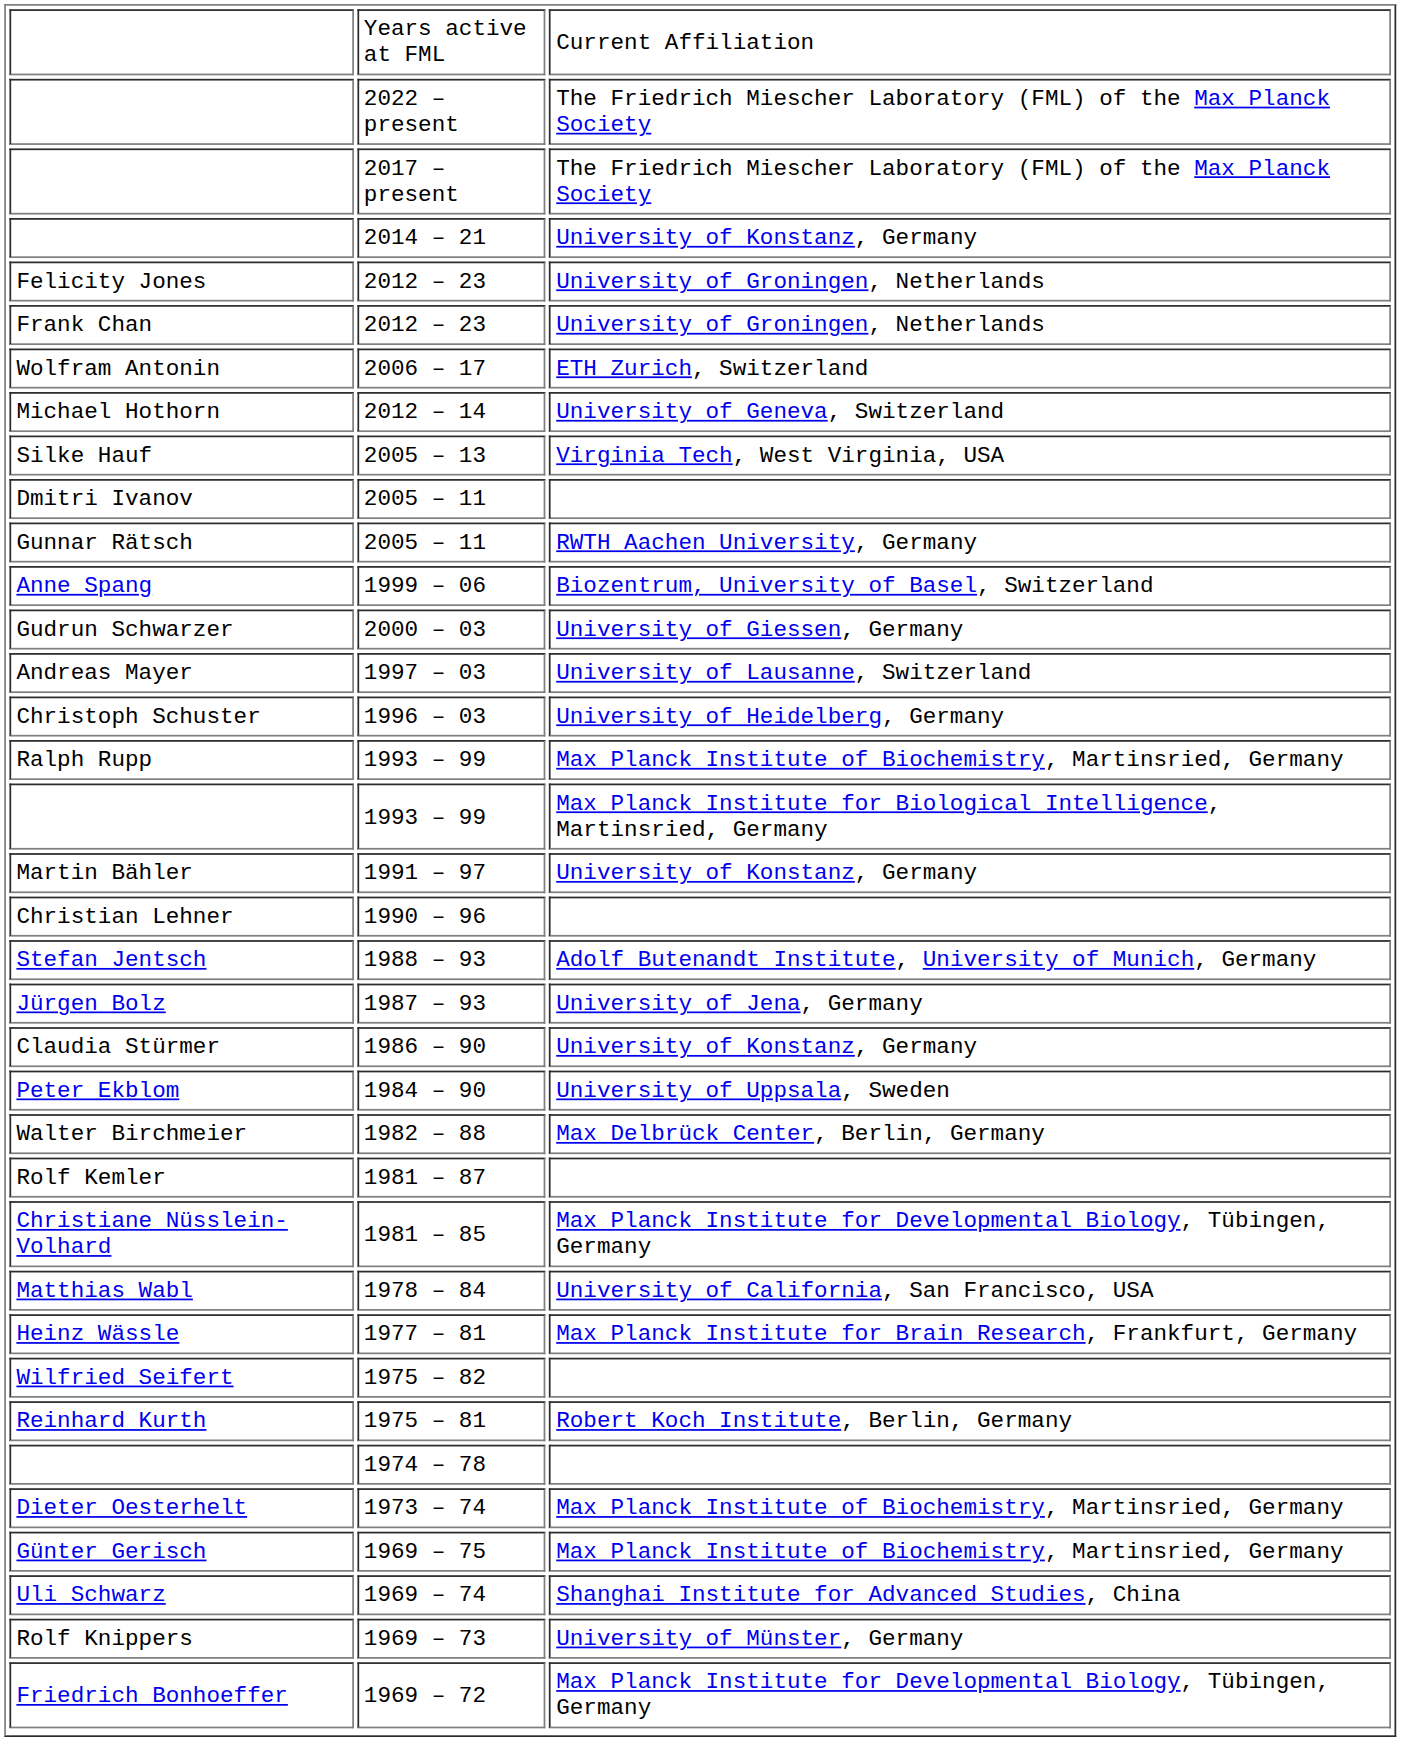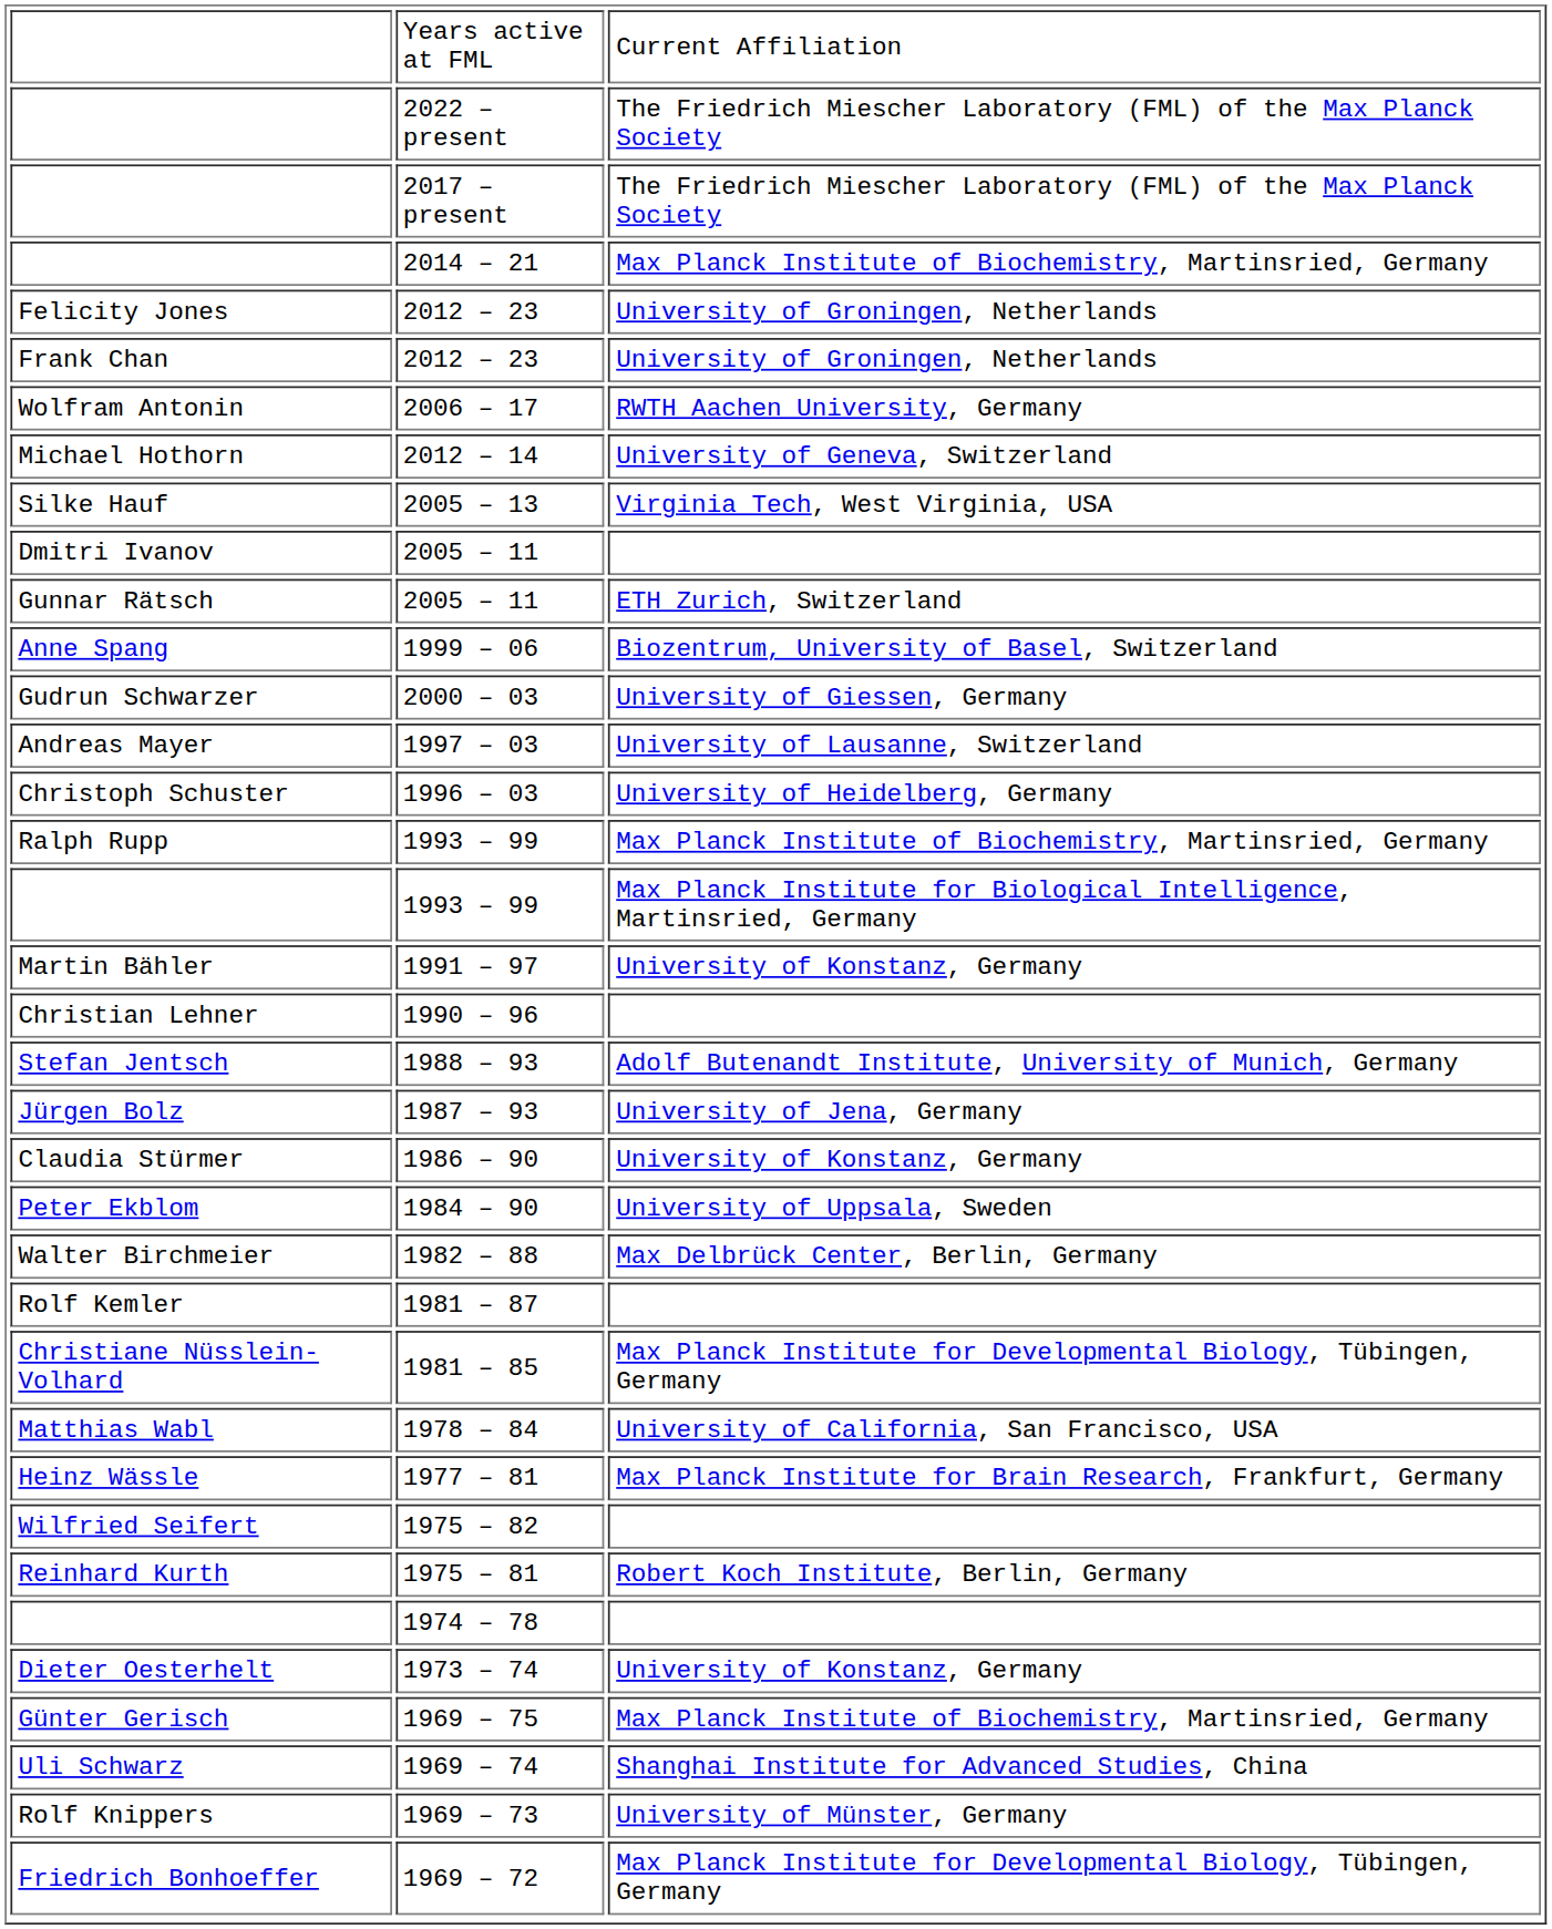 <table border="1" bgcolor="#ffffff" cellpadding="3" width="800" style="margin-left:3px">
 <tr>
 <td></td>
 <td>Years active<br>at FML</td>
 <td>Current Affiliation</td>
 </tr>
 <tr>
 <td></td>
 <td>2022 – present</td>
 <td>The Friedrich Miescher Laboratory (FML) of the <a href='#'>Max Planck Society</a></td>
 </tr>
 <tr>
 <td></td>
 <td>2017 – present</td>
 <td>The Friedrich Miescher Laboratory (FML) of the <a href='#'>Max Planck Society</a></td>
 </tr>
 <tr>
 <td></td>
 <td>2014 – 21</td>
-<td><a href='#'>University of Konstanz</a>, Germany</td>
+<td><a href='#'>Max Planck Institute of Biochemistry</a>, Martinsried, Germany</td>
 </tr>
 <tr>
 <td>Felicity Jones</td>
 <td>2012 – 23</td>
 <td><a href='#'>University of Groningen</a>, Netherlands</td>
 </tr>
 <tr>
 <td>Frank Chan</td>
 <td>2012 – 23</td>
 <td><a href='#'>University of Groningen</a>, Netherlands</td>
 </tr>
 <tr>
 <td>Wolfram Antonin</td>
 <td>2006 – 17</td>
-<td><a href='#'>ETH Zurich</a>, Switzerland</td>
+<td><a href='#'>RWTH Aachen University</a>, Germany</td>
 </tr>
 <tr>
 <td>Michael Hothorn</td>
 <td>2012 – 14</td>
 <td><a href='#'>University of Geneva</a>, Switzerland</td>
 </tr>
 <tr>
 <td>Silke Hauf</td>
 <td>2005 – 13</td>
 <td><a href='#'>Virginia Tech</a>, West Virginia, USA</td>
 </tr>
 <tr>
 <td>Dmitri Ivanov</td>
 <td>2005 – 11</td>
 <td></td>
 </tr>
 <tr>
 <td>Gunnar Rätsch</td>
 <td>2005 – 11</td>
-<td><a href='#'>RWTH Aachen University</a>, Germany</td>
+<td><a href='#'>ETH Zurich</a>, Switzerland</td>
 </tr>
 <tr>
 <td><a href='#'>Anne Spang</a></td>
 <td>1999 – 06</td>
 <td><a href='#'>Biozentrum, University of Basel</a>, Switzerland</td>
 </tr>
 <tr>
 <td>Gudrun Schwarzer</td>
 <td>2000 – 03</td>
 <td><a href='#'>University of Giessen</a>, Germany</td>
 </tr>
 <tr>
 <td>Andreas Mayer</td>
 <td>1997 – 03</td>
 <td><a href='#'>University of Lausanne</a>, Switzerland</td>
 </tr>
 <tr>
 <td>Christoph Schuster</td>
 <td>1996 – 03</td>
 <td><a href='#'>University of Heidelberg</a>, Germany</td>
 </tr>
 <tr>
 <td>Ralph Rupp</td>
 <td>1993 – 99</td>
 <td><a href='#'>Max Planck Institute of Biochemistry</a>, Martinsried, Germany</td>
 </tr>
 <tr>
 <td></td>
 <td>1993 – 99</td>
 <td><a href='#'>Max Planck Institute for Biological Intelligence</a>, Martinsried, Germany</td>
 </tr>
 <tr>
 <td>Martin Bähler</td>
 <td>1991 – 97</td>
 <td><a href='#'>University of Konstanz</a>, Germany</td>
 </tr>
 <tr>
 <td>Christian Lehner</td>
 <td>1990 – 96</td>
 <td></td>
 </tr>
 <tr>
 <td><a href='#'>Stefan Jentsch</a></td>
 <td>1988 – 93</td>
 <td><a href='#'>Adolf Butenandt Institute</a>, <a href='#'>University of Munich</a>, Germany</td>
 </tr>
 <tr>
 <td><a href='#'>Jürgen Bolz</a></td>
 <td>1987 – 93</td>
 <td><a href='#'>University of Jena</a>, Germany</td>
 </tr>
 <tr>
 <td>Claudia Stürmer</td>
 <td>1986 – 90</td>
 <td><a href='#'>University of Konstanz</a>, Germany</td>
 </tr>
 <tr>
 <td><a href='#'>Peter Ekblom</a></td>
 <td>1984 – 90</td>
 <td><a href='#'>University of Uppsala</a>, Sweden</td>
 </tr>
 <tr>
 <td>Walter Birchmeier</td>
 <td>1982 – 88</td>
 <td><a href='#'>Max Delbrück Center</a>, Berlin, Germany</td>
 </tr>
 <tr>
 <td>Rolf Kemler</td>
 <td>1981 – 87</td>
 <td></td>
 </tr>
 <tr>
 <td><a href='#'>Christiane Nüsslein-Volhard</a></td>
 <td>1981 – 85</td>
 <td><a href='#'>Max Planck Institute for Developmental Biology</a>, Tübingen, Germany</td>
 </tr>
 <tr>
 <td><a href='#'>Matthias Wabl</a></td>
 <td>1978 – 84</td>
 <td><a href='#'>University of California</a>, San Francisco, USA</td>
 </tr>
 <tr>
 <td><a href='#'>Heinz Wässle</a></td>
 <td>1977 – 81</td>
 <td><a href='#'>Max Planck Institute for Brain Research</a>, Frankfurt, Germany</td>
 </tr>
 <tr>
 <td><a href='#'>Wilfried Seifert</a></td>
 <td>1975 – 82</td>
 <td></td>
 </tr>
 <tr>
 <td><a href='#'>Reinhard Kurth</a></td>
 <td>1975 – 81</td>
 <td><a href='#'>Robert Koch Institute</a>, Berlin, Germany</td>
 </tr>
 <tr>
 <td></td>
 <td>1974 – 78</td>
 <td></td>
 </tr>
 <tr>
 <td><a href='#'>Dieter Oesterhelt</a></td>
 <td>1973 – 74</td>
-<td><a href='#'>Max Planck Institute of Biochemistry</a>, Martinsried, Germany</td>
+<td><a href='#'>University of Konstanz</a>, Germany</td>
 </tr>
 <tr>
 <td><a href='#'>Günter Gerisch</a></td>
 <td>1969 – 75</td>
 <td><a href='#'>Max Planck Institute of Biochemistry</a>, Martinsried, Germany</td>
 </tr>
 <tr>
 <td><a href='#'>Uli Schwarz</a></td>
 <td>1969 – 74</td>
 <td><a href='#'>Shanghai Institute for Advanced Studies</a>, China</td>
 </tr>
 <tr>
 <td>Rolf Knippers</td>
 <td>1969 – 73</td>
 <td><a href='#'>University of Münster</a>, Germany</td>
 </tr>
 <tr>
 <td><a href='#'>Friedrich Bonhoeffer</a></td>
 <td>1969 – 72</td>
 <td><a href='#'>Max Planck Institute for Developmental Biology</a>, Tübingen, Germany</td>
 </tr>
 <tr>
 </tr>
 </table>
